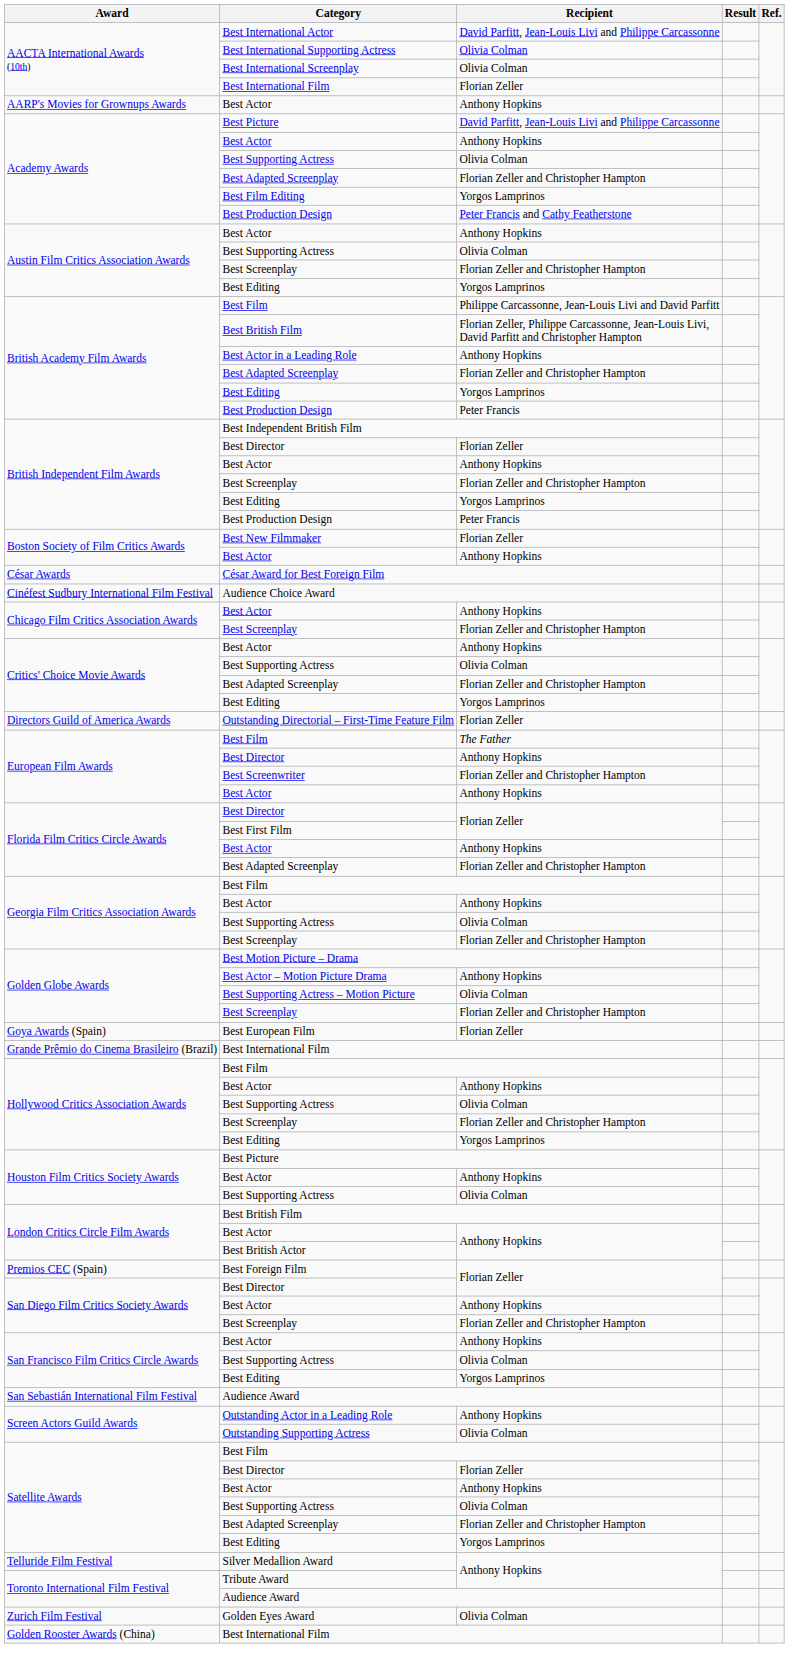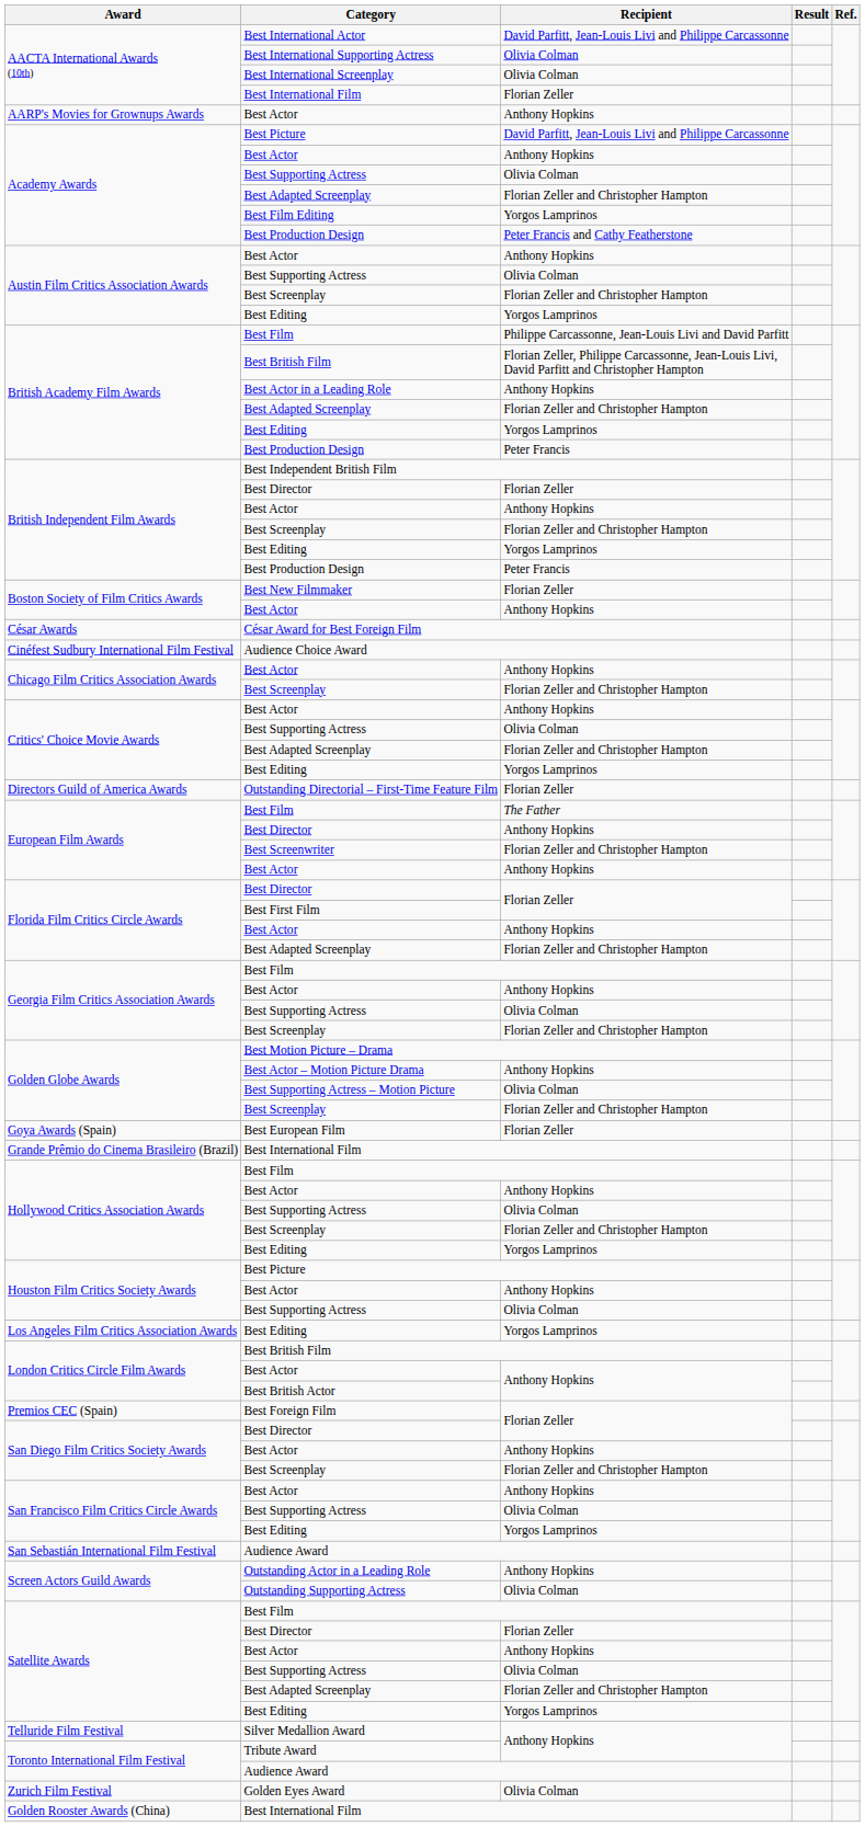 <table class="wikitable plainrowheaders sortable">
 <tr>
 <th scope="col">Award</th>
 <th scope="col">Category</th>
 <th scope="col">Recipient</th>
 <th scope="col">Result</th>
 <th scope="col">Ref.</th>
 </tr>
 <tr>
 <td rowspan="4"><a href='#'>AACTA International Awards</a><br><small>(<a href='#'>10th</a>)</small></td>
 <td><a href='#'>Best International Actor</a></td>
 <td><a href='#'>David Parfitt</a>, <a href='#'>Jean-Louis Livi</a> and <a href='#'>Philippe Carcassonne</a></td>
 <td></td>
 <td rowspan="4"></td>
 </tr>
 <tr>
 <td><a href='#'>Best International Supporting Actress</a></td>
 <td><a href='#'>Olivia Colman</a></td>
 <td></td>
 </tr>
 <tr>
 <td><a href='#'>Best International Screenplay</a></td>
 <td>Olivia Colman</td>
 <td></td>
 </tr>
 <tr>
 <td><a href='#'>Best International Film</a></td>
 <td>Florian Zeller</td>
 <td></td>
 </tr>
 <tr>
 <td><a href='#'>AARP's Movies for Grownups Awards</a></td>
 <td>Best Actor</td>
 <td>Anthony Hopkins</td>
 <td></td>
 <td></td>
 </tr>
 <tr>
 <td rowspan="6"><a href='#'>Academy Awards</a></td>
 <td><a href='#'>Best Picture</a></td>
 <td><a href='#'>David Parfitt</a>, <a href='#'>Jean-Louis Livi</a> and <a href='#'>Philippe Carcassonne</a></td>
 <td></td>
 <td rowspan="6"></td>
 </tr>
 <tr>
 <td><a href='#'>Best Actor</a></td>
 <td>Anthony Hopkins</td>
 <td></td>
 </tr>
 <tr>
 <td><a href='#'>Best Supporting Actress</a></td>
 <td>Olivia Colman</td>
 <td></td>
 </tr>
 <tr>
 <td><a href='#'>Best Adapted Screenplay</a></td>
 <td>Florian Zeller and Christopher Hampton</td>
 <td></td>
 </tr>
 <tr>
 <td><a href='#'>Best Film Editing</a></td>
 <td>Yorgos Lamprinos</td>
 <td></td>
 </tr>
 <tr>
 <td><a href='#'>Best Production Design</a></td>
 <td><a href='#'>Peter Francis</a> and <a href='#'>Cathy Featherstone</a></td>
 <td></td>
 </tr>
 <tr>
 <td rowspan="4"><a href='#'>Austin Film Critics Association Awards</a></td>
 <td>Best Actor</td>
 <td>Anthony Hopkins</td>
 <td></td>
 <td rowspan="4"></td>
 </tr>
 <tr>
 <td>Best Supporting Actress</td>
 <td>Olivia Colman</td>
 <td></td>
 </tr>
 <tr>
 <td>Best Screenplay</td>
 <td>Florian Zeller and Christopher Hampton</td>
 <td></td>
 </tr>
 <tr>
 <td>Best Editing</td>
 <td>Yorgos Lamprinos</td>
 <td></td>
 </tr>
 <tr>
 <td rowspan="6"><a href='#'>British Academy Film Awards</a></td>
 <td><a href='#'>Best Film</a></td>
 <td>Philippe Carcassonne, Jean-Louis Livi and David Parfitt</td>
 <td></td>
 <td rowspan="6"></td>
 </tr>
 <tr>
 <td><a href='#'>Best British Film</a></td>
 <td>Florian Zeller, Philippe Carcassonne, Jean-Louis Livi, <br> David Parfitt and Christopher Hampton</td>
 <td></td>
 </tr>
 <tr>
 <td><a href='#'>Best Actor in a Leading Role</a></td>
 <td>Anthony Hopkins</td>
 <td></td>
 </tr>
 <tr>
 <td><a href='#'>Best Adapted Screenplay</a></td>
 <td>Florian Zeller and Christopher Hampton</td>
 <td></td>
 </tr>
 <tr>
 <td><a href='#'>Best Editing</a></td>
 <td>Yorgos Lamprinos</td>
 <td></td>
 </tr>
 <tr>
 <td><a href='#'>Best Production Design</a></td>
 <td>Peter Francis</td>
 <td></td>
 </tr>
 <tr>
 <td rowspan="6"><a href='#'>British Independent Film Awards</a></td>
 <td colspan="2">Best Independent British Film</td>
 <td></td>
 <td rowspan="6"></td>
 </tr>
 <tr>
 <td>Best Director</td>
 <td>Florian Zeller</td>
 <td></td>
 </tr>
 <tr>
 <td>Best Actor</td>
 <td>Anthony Hopkins</td>
 <td></td>
 </tr>
 <tr>
 <td>Best Screenplay</td>
 <td>Florian Zeller and Christopher Hampton</td>
 <td></td>
 </tr>
 <tr>
 <td>Best Editing</td>
 <td>Yorgos Lamprinos</td>
 <td></td>
 </tr>
 <tr>
 <td>Best Production Design</td>
 <td>Peter Francis</td>
 <td></td>
 </tr>
 <tr>
 <td rowspan="2"><a href='#'>Boston Society of Film Critics Awards</a></td>
 <td><a href='#'>Best New Filmmaker</a></td>
 <td>Florian Zeller</td>
 <td></td>
 <td rowspan="2"></td>
 </tr>
 <tr>
 <td><a href='#'>Best Actor</a></td>
 <td>Anthony Hopkins</td>
 <td></td>
 </tr>
 <tr>
 <td><a href='#'>César Awards</a></td>
 <td colspan="2"><a href='#'>César Award for Best Foreign Film</a></td>
 <td></td>
 <td></td>
 </tr>
 <tr>
 <td><a href='#'>Cinéfest Sudbury International Film Festival</a></td>
 <td colspan="2">Audience Choice Award</td>
 <td></td>
 <td></td>
 </tr>
 <tr>
 <td rowspan="2"><a href='#'>Chicago Film Critics Association Awards</a></td>
 <td><a href='#'>Best Actor</a></td>
 <td>Anthony Hopkins</td>
 <td></td>
 <td rowspan="2"></td>
 </tr>
 <tr>
 <td><a href='#'>Best Screenplay</a></td>
 <td>Florian Zeller and Christopher Hampton</td>
 <td></td>
 </tr>
 <tr>
 <td rowspan="4"><a href='#'>Critics' Choice Movie Awards</a></td>
 <td>Best Actor</td>
 <td>Anthony Hopkins</td>
 <td></td>
 <td rowspan="4"></td>
 </tr>
 <tr>
 <td>Best Supporting Actress</td>
 <td>Olivia Colman</td>
 <td></td>
 </tr>
 <tr>
 <td>Best Adapted Screenplay</td>
 <td>Florian Zeller and Christopher Hampton</td>
 <td></td>
 </tr>
 <tr>
 <td>Best Editing</td>
 <td>Yorgos Lamprinos</td>
 <td></td>
 </tr>
 <tr>
 <td><a href='#'>Directors Guild of America Awards</a></td>
 <td><a href='#'>Outstanding Directorial – First-Time Feature Film</a></td>
 <td>Florian Zeller</td>
 <td></td>
 <td></td>
 </tr>
 <tr>
 <td rowspan=4><a href='#'>European Film Awards</a></td>
 <td><a href='#'>Best Film</a></td>
 <td><em>The Father</em></td>
 <td></td>
 <td rowspan=4></td>
 </tr>
 <tr>
 <td><a href='#'>Best Director</a></td>
 <td>Anthony Hopkins</td>
 <td></td>
 </tr>
 <tr>
 <td><a href='#'>Best Screenwriter</a></td>
 <td>Florian Zeller and Christopher Hampton</td>
 <td></td>
 </tr>
 <tr>
 <td><a href='#'>Best Actor</a></td>
 <td>Anthony Hopkins</td>
 <td></td>
 </tr>
 <tr>
 <td rowspan="4"><a href='#'>Florida Film Critics Circle Awards</a></td>
 <td><a href='#'>Best Director</a></td>
 <td rowspan="2">Florian Zeller</td>
 <td></td>
 <td rowspan="4"></td>
 </tr>
 <tr>
 <td>Best First Film</td>
 <td></td>
 </tr>
 <tr>
 <td><a href='#'>Best Actor</a></td>
 <td>Anthony Hopkins</td>
 <td></td>
 </tr>
 <tr>
 <td>Best Adapted Screenplay</td>
 <td>Florian Zeller and Christopher Hampton</td>
 <td></td>
 </tr>
 <tr>
 <td rowspan="4"><a href='#'>Georgia Film Critics Association Awards</a></td>
 <td colspan="2">Best Film</td>
 <td></td>
 <td rowspan="4"></td>
 </tr>
 <tr>
 <td>Best Actor</td>
 <td>Anthony Hopkins</td>
 <td></td>
 </tr>
 <tr>
 <td>Best Supporting Actress</td>
 <td>Olivia Colman</td>
 <td></td>
 </tr>
 <tr>
 <td>Best Screenplay</td>
 <td>Florian Zeller and Christopher Hampton</td>
 <td></td>
 </tr>
 <tr>
 <td rowspan="4"><a href='#'>Golden Globe Awards</a></td>
 <td colspan="2"><a href='#'>Best Motion Picture – Drama</a></td>
 <td></td>
 <td rowspan="4"><br></td>
 </tr>
 <tr>
 <td><a href='#'>Best Actor – Motion Picture Drama</a></td>
 <td>Anthony Hopkins</td>
 <td></td>
 </tr>
 <tr>
 <td><a href='#'>Best Supporting Actress – Motion Picture</a></td>
 <td>Olivia Colman</td>
 <td></td>
 </tr>
 <tr>
 <td><a href='#'>Best Screenplay</a></td>
 <td>Florian Zeller and Christopher Hampton</td>
 <td></td>
 </tr>
 <tr>
 <td><a href='#'>Goya Awards</a> (Spain)</td>
 <td>Best European Film</td>
 <td>Florian Zeller</td>
 <td></td>
 <td></td>
 </tr>
 <tr>
 <td><a href='#'>Grande Prêmio do Cinema Brasileiro</a> (Brazil)</td>
 <td colspan="2">Best International Film</td>
 <td></td>
 <td align=center></td>
 </tr>
 <tr>
 <td rowspan="5"><a href='#'>Hollywood Critics Association Awards</a></td>
 <td colspan="2">Best Film</td>
 <td></td>
 <td rowspan="5"></td>
 </tr>
 <tr>
 <td>Best Actor</td>
 <td>Anthony Hopkins</td>
 <td></td>
 </tr>
 <tr>
 <td>Best Supporting Actress</td>
 <td>Olivia Colman</td>
 <td></td>
 </tr>
 <tr>
 <td>Best Screenplay</td>
 <td>Florian Zeller and Christopher Hampton</td>
 <td></td>
 </tr>
 <tr>
 <td>Best Editing</td>
 <td>Yorgos Lamprinos</td>
 <td></td>
 </tr>
 <tr>
 <td rowspan="3"><a href='#'>Houston Film Critics Society Awards</a></td>
 <td colspan="2">Best Picture</td>
 <td></td>
 <td rowspan="3"></td>
 </tr>
 <tr>
 <td>Best Actor</td>
 <td>Anthony Hopkins</td>
 <td></td>
 </tr>
 <tr>
 <td>Best Supporting Actress</td>
 <td>Olivia Colman</td>
 <td></td>
 </tr>
 <tr>
+<td><a href='#'>Los Angeles Film Critics Association Awards</a></td>
+<td>Best Editing</td>
+<td>Yorgos Lamprinos</td>
+<td></td>
+<td></td>
+</tr>
+<tr>
 <td rowspan="3"><a href='#'>London Critics Circle Film Awards</a></td>
 <td colspan="2">Best British Film</td>
 <td></td>
 <td rowspan="3"></td>
 </tr>
 <tr>
 <td>Best Actor</td>
 <td rowspan="2">Anthony Hopkins</td>
 <td></td>
 </tr>
 <tr>
 <td>Best British Actor</td>
 <td></td>
 </tr>
 <tr>
 <td><a href='#'>Premios CEC</a> (Spain)</td>
 <td>Best Foreign Film</td>
 <td rowspan="2">Florian Zeller</td>
 <td></td>
 <td></td>
 </tr>
 <tr>
 <td rowspan="3"><a href='#'>San Diego Film Critics Society Awards</a></td>
 <td>Best Director</td>
 <td></td>
 <td rowspan="3"></td>
 </tr>
 <tr>
 <td>Best Actor</td>
 <td>Anthony Hopkins</td>
 <td></td>
 </tr>
 <tr>
 <td>Best Screenplay</td>
 <td>Florian Zeller and Christopher Hampton</td>
 <td></td>
 </tr>
 <tr>
 <td rowspan="3"><a href='#'>San Francisco Film Critics Circle Awards</a></td>
 <td>Best Actor</td>
 <td>Anthony Hopkins</td>
 <td></td>
 <td rowspan="3"></td>
 </tr>
 <tr>
 <td>Best Supporting Actress</td>
 <td>Olivia Colman</td>
 <td></td>
 </tr>
 <tr>
 <td>Best Editing</td>
 <td>Yorgos Lamprinos</td>
 <td></td>
 </tr>
 <tr>
 <td><a href='#'>San Sebastián International Film Festival</a></td>
 <td colspan="2">Audience Award</td>
 <td></td>
 <td></td>
 </tr>
 <tr>
 <td rowspan="2"><a href='#'>Screen Actors Guild Awards</a></td>
 <td><a href='#'>Outstanding Actor in a Leading Role</a></td>
 <td>Anthony Hopkins</td>
 <td></td>
 <td rowspan="2"></td>
 </tr>
 <tr>
 <td><a href='#'>Outstanding Supporting Actress</a></td>
 <td>Olivia Colman</td>
 <td></td>
 </tr>
 <tr>
 <td rowspan="6"><a href='#'>Satellite Awards</a></td>
 <td colspan="2">Best Film</td>
 <td></td>
 <td rowspan="6"></td>
 </tr>
 <tr>
 <td>Best Director</td>
 <td>Florian Zeller</td>
 <td></td>
 </tr>
 <tr>
 <td>Best Actor</td>
 <td>Anthony Hopkins</td>
 <td></td>
 </tr>
 <tr>
 <td>Best Supporting Actress</td>
 <td>Olivia Colman</td>
 <td></td>
 </tr>
 <tr>
 <td>Best Adapted Screenplay</td>
 <td>Florian Zeller and Christopher Hampton</td>
 <td></td>
 </tr>
 <tr>
 <td>Best Editing</td>
 <td>Yorgos Lamprinos</td>
 <td></td>
 </tr>
 <tr>
 <td><a href='#'>Telluride Film Festival</a></td>
 <td>Silver Medallion Award</td>
 <td rowspan="2">Anthony Hopkins</td>
 <td></td>
 <td></td>
 </tr>
 <tr>
 <td rowspan="2"><a href='#'>Toronto International Film Festival</a></td>
 <td>Tribute Award</td>
 <td></td>
 <td></td>
 </tr>
 <tr>
 <td colspan="2">Audience Award</td>
 <td></td>
 <td></td>
 </tr>
 <tr>
 <td><a href='#'>Zurich Film Festival</a></td>
 <td>Golden Eyes Award</td>
 <td>Olivia Colman</td>
 <td></td>
 <td></td>
 </tr>
 <tr>
 <td><a href='#'>Golden Rooster Awards</a> (China)</td>
 <td colspan="2">Best International Film</td>
 <td></td>
 <td></td>
 </tr>
 </table>
